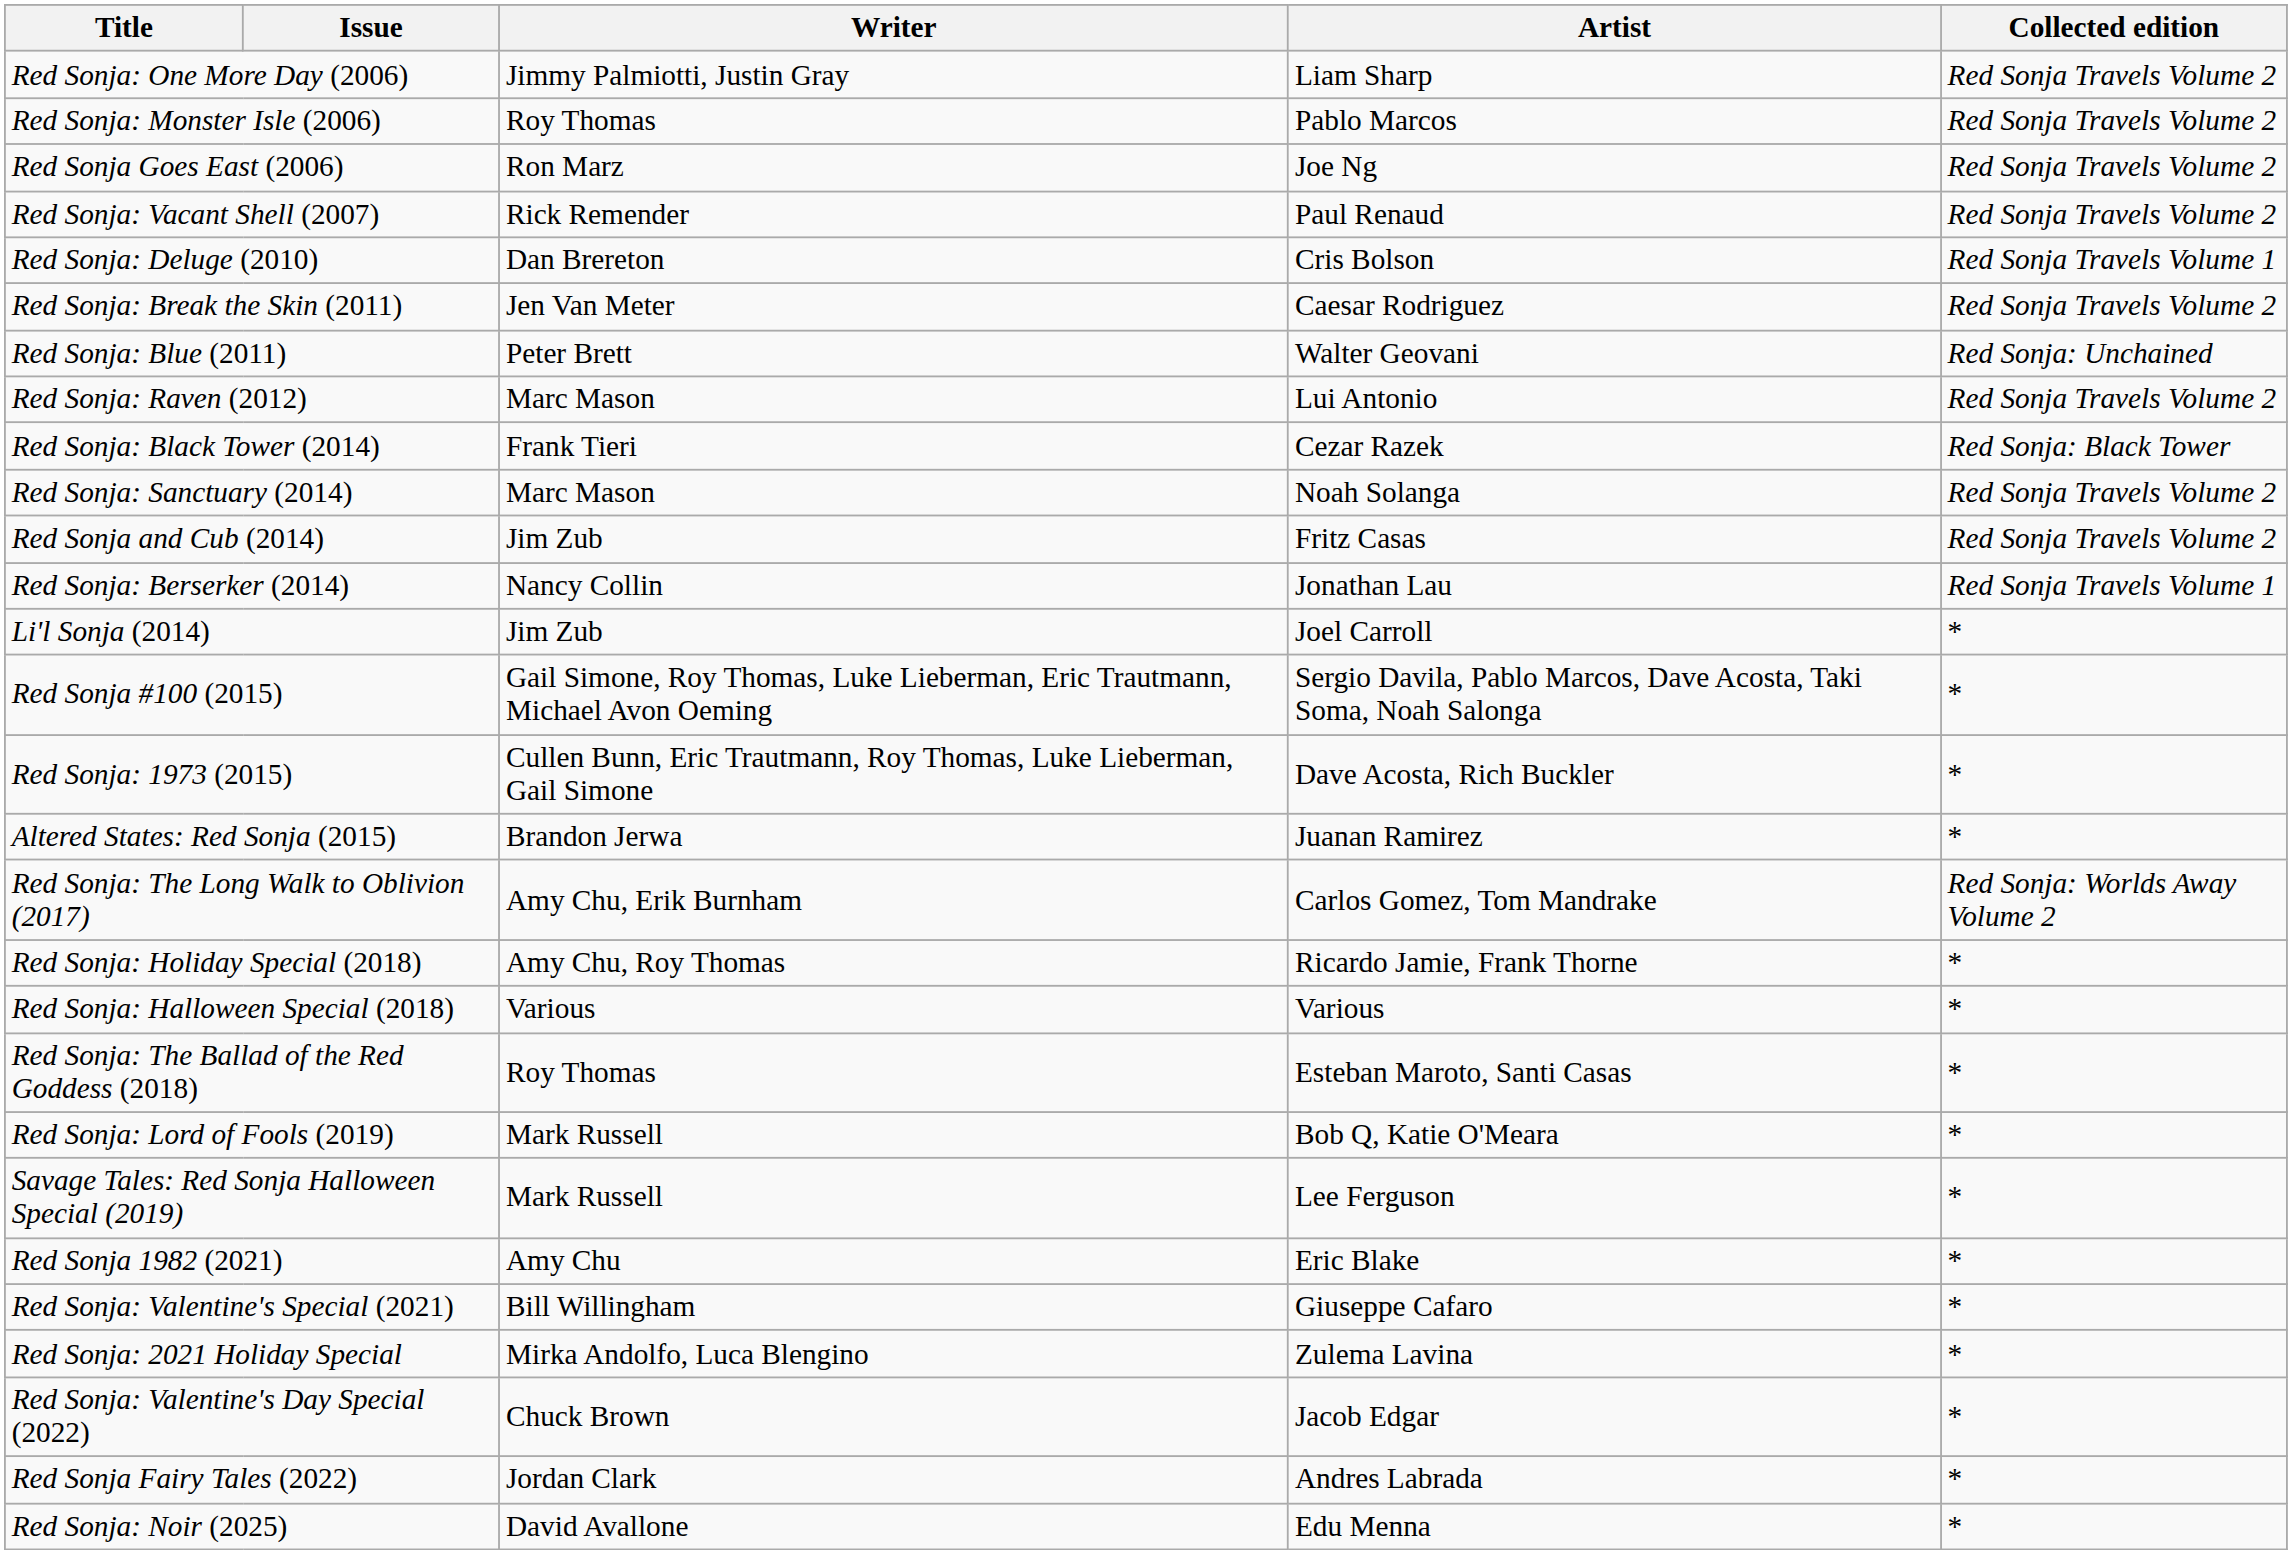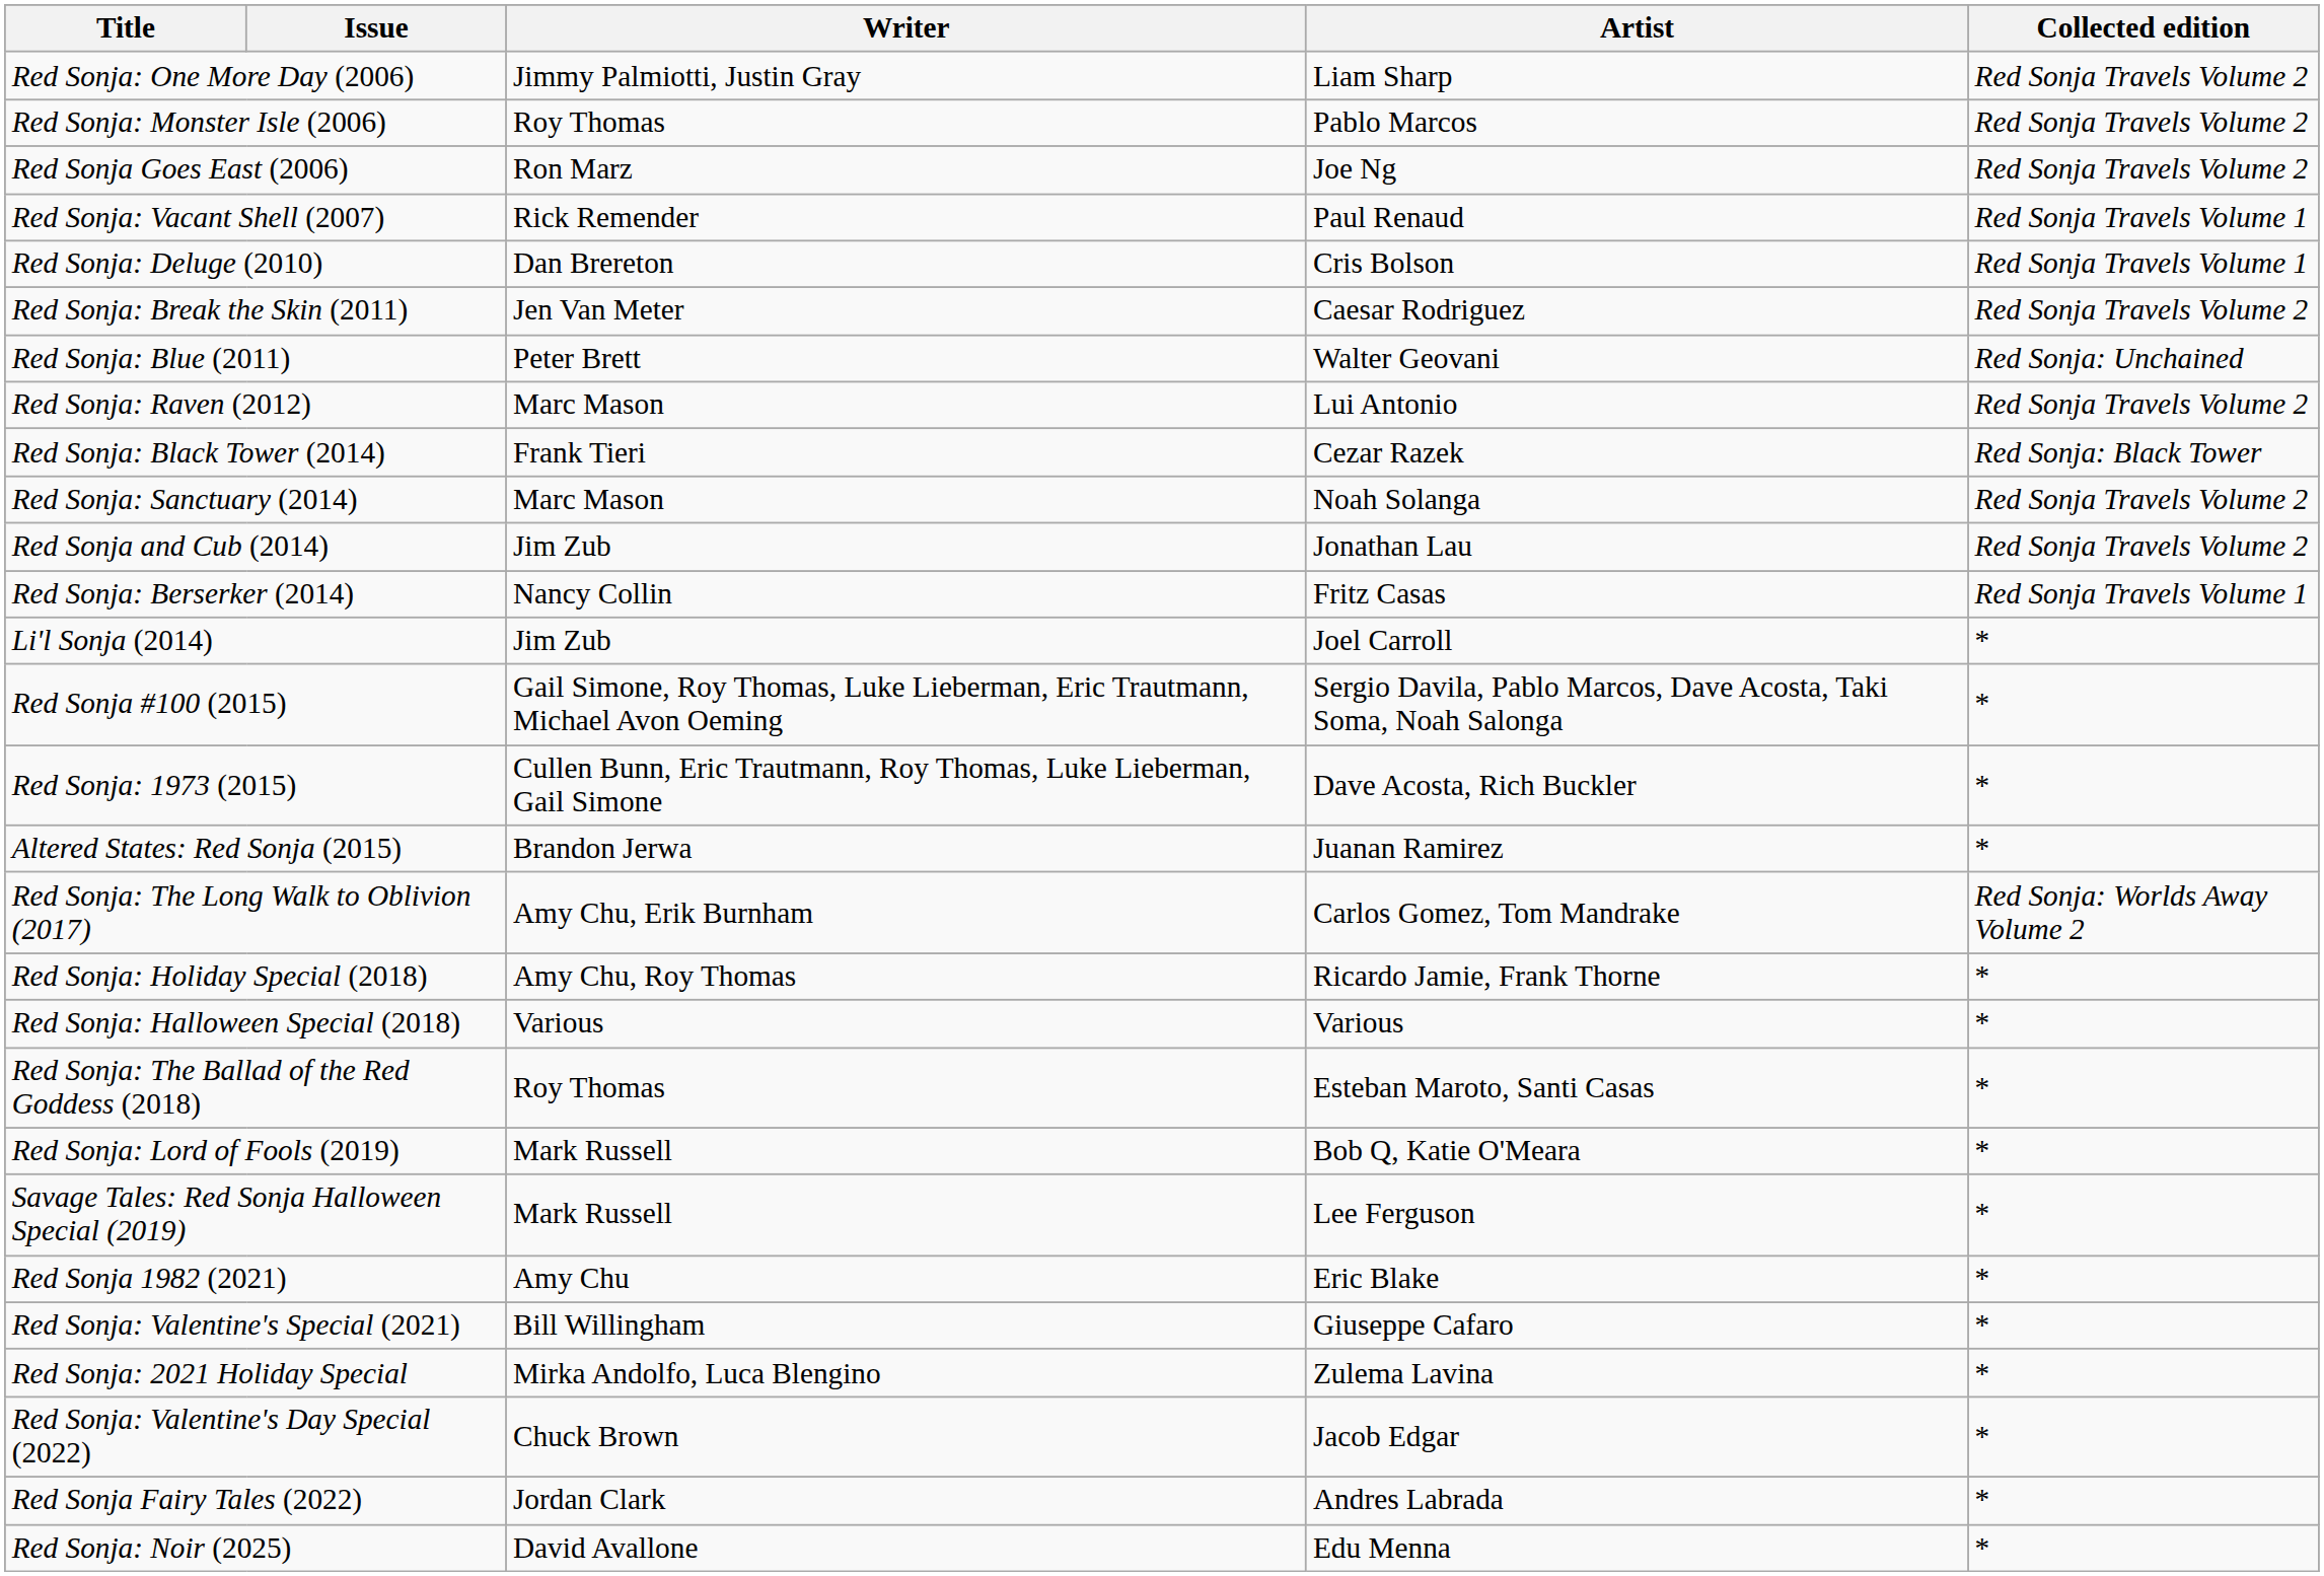 <table class="wikitable">
 <tr>
 <th>Title</th>
 <th>Issue</th>
 <th>Writer</th>
 <th>Artist</th>
 <th>Collected edition</th>
 </tr>
 <tr>
 <td colspan="2"><em>Red Sonja: One More Day</em> (2006)</td>
 <td>Jimmy Palmiotti, Justin Gray</td>
 <td>Liam Sharp</td>
 <td><em>Red Sonja Travels Volume 2</em></td>
 </tr>
 <tr>
 <td colspan="2"><em>Red Sonja: Monster Isle</em> (2006)</td>
 <td>Roy Thomas</td>
 <td>Pablo Marcos</td>
 <td><em>Red Sonja Travels Volume 2</em></td>
 </tr>
 <tr>
 <td colspan="2"><em>Red Sonja Goes East</em> (2006)</td>
 <td>Ron Marz</td>
 <td>Joe Ng</td>
 <td><em>Red Sonja Travels Volume 2</em></td>
 </tr>
 <tr>
 <td colspan="2"><em>Red Sonja: Vacant Shell</em> (2007)</td>
 <td>Rick Remender</td>
 <td>Paul Renaud</td>
-<td><em>Red Sonja Travels Volume 2</em></td>
+<td><em>Red Sonja Travels Volume 1</em></td>
 </tr>
 <tr>
 <td colspan="2"><em>Red Sonja: Deluge</em> (2010)</td>
 <td>Dan Brereton</td>
 <td>Cris Bolson</td>
 <td><em>Red Sonja Travels Volume 1</em></td>
 </tr>
 <tr>
 <td colspan="2"><em>Red Sonja: Break the Skin</em> (2011)</td>
 <td>Jen Van Meter</td>
 <td>Caesar Rodriguez</td>
 <td><em>Red Sonja Travels Volume 2</em></td>
 </tr>
 <tr>
 <td colspan="2"><em>Red Sonja: Blue</em> (2011)</td>
 <td>Peter Brett</td>
 <td>Walter Geovani</td>
 <td><em>Red Sonja: Unchained</em></td>
 </tr>
 <tr>
 <td colspan="2"><em>Red Sonja: Raven</em> (2012)</td>
 <td>Marc Mason</td>
 <td>Lui Antonio</td>
 <td><em>Red Sonja Travels Volume 2</em></td>
 </tr>
 <tr>
 <td colspan="2"><em>Red Sonja: Black Tower</em> (2014)</td>
 <td>Frank Tieri</td>
 <td>Cezar Razek</td>
 <td><em>Red Sonja: Black Tower</em></td>
 </tr>
 <tr>
 <td colspan="2"><em>Red Sonja: Sanctuary</em> (2014)</td>
 <td>Marc Mason</td>
 <td>Noah Solanga</td>
 <td><em>Red Sonja Travels Volume 2</em></td>
 </tr>
 <tr>
 <td colspan="2"><em>Red Sonja and Cub</em> (2014)</td>
 <td>Jim Zub</td>
-<td>Fritz Casas</td>
+<td>Jonathan Lau</td>
 <td><em>Red Sonja Travels Volume 2</em></td>
 </tr>
 <tr>
 <td colspan="2"><em>Red Sonja: Berserker</em> (2014)</td>
 <td>Nancy Collin</td>
-<td>Jonathan Lau</td>
+<td>Fritz Casas</td>
 <td><em>Red Sonja Travels Volume 1</em></td>
 </tr>
 <tr>
 <td colspan="2"><em>Li'l Sonja</em> (2014)</td>
 <td>Jim Zub</td>
 <td>Joel Carroll</td>
 <td>*</td>
 </tr>
 <tr>
 <td colspan="2"><em>Red Sonja #100</em> (2015)</td>
 <td>Gail Simone, Roy Thomas, Luke Lieberman, Eric Trautmann, Michael Avon Oeming</td>
 <td>Sergio Davila, Pablo Marcos, Dave Acosta, Taki Soma, Noah Salonga</td>
 <td>*</td>
 </tr>
 <tr>
 <td colspan="2"><em>Red Sonja: 1973</em> (2015)</td>
 <td>Cullen Bunn, Eric Trautmann, Roy Thomas, Luke Lieberman, Gail Simone</td>
 <td>Dave Acosta, Rich Buckler</td>
 <td>*</td>
 </tr>
 <tr>
 <td colspan="2"><em>Altered States: Red Sonja</em> (2015)</td>
 <td>Brandon Jerwa</td>
 <td>Juanan Ramirez</td>
 <td>*</td>
 </tr>
 <tr>
 <td colspan="2"><em>Red Sonja: The Long Walk to Oblivion (2017)</em></td>
 <td>Amy Chu, Erik Burnham</td>
 <td>Carlos Gomez, Tom Mandrake</td>
 <td><em>Red Sonja: Worlds Away Volume 2</em></td>
 </tr>
 <tr>
 <td colspan="2"><em>Red Sonja: Holiday Special</em> (2018)</td>
 <td>Amy Chu, Roy Thomas</td>
 <td>Ricardo Jamie, Frank Thorne</td>
 <td>*</td>
 </tr>
 <tr>
 <td colspan="2"><em>Red Sonja: Halloween Special</em> (2018)</td>
 <td>Various</td>
 <td>Various</td>
 <td>*</td>
 </tr>
 <tr>
 <td colspan="2"><em>Red Sonja: The Ballad of the Red Goddess</em> (2018)</td>
 <td>Roy Thomas</td>
 <td>Esteban Maroto, Santi Casas</td>
 <td>*</td>
 </tr>
 <tr>
 <td colspan="2"><em>Red Sonja: Lord of Fools</em> (2019)</td>
 <td>Mark Russell</td>
 <td>Bob Q, Katie O'Meara</td>
 <td>*</td>
 </tr>
 <tr>
 <td colspan="2"><em>Savage Tales: Red Sonja Halloween Special (2019)</em></td>
 <td>Mark Russell</td>
 <td>Lee Ferguson</td>
 <td>*</td>
 </tr>
 <tr>
 <td colspan="2"><em>Red Sonja 1982</em> (2021)</td>
 <td>Amy Chu</td>
 <td>Eric Blake</td>
 <td>*</td>
 </tr>
 <tr>
 <td colspan="2"><em>Red Sonja: Valentine's Special</em> (2021)</td>
 <td>Bill Willingham</td>
 <td>Giuseppe Cafaro</td>
 <td>*</td>
 </tr>
 <tr>
 <td colspan="2"><em>Red Sonja: 2021 Holiday Special</em></td>
 <td>Mirka Andolfo, Luca Blengino</td>
 <td>Zulema Lavina</td>
 <td>*</td>
 </tr>
 <tr>
 <td colspan="2"><em>Red Sonja: Valentine's Day Special</em> (2022)</td>
 <td>Chuck Brown</td>
 <td>Jacob Edgar</td>
 <td>*</td>
 </tr>
 <tr>
 <td colspan="2"><em>Red Sonja Fairy Tales</em> (2022)</td>
 <td>Jordan Clark</td>
 <td>Andres Labrada</td>
 <td>*</td>
 </tr>
 <tr>
 <td colspan="2"><em>Red Sonja: Noir</em> (2025)</td>
 <td>David Avallone</td>
 <td>Edu Menna</td>
 <td>*</td>
 </tr>
 </table>
